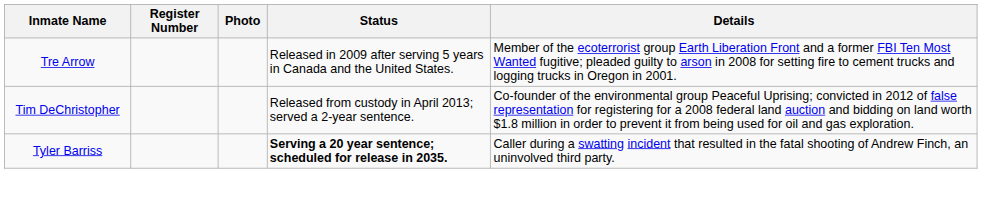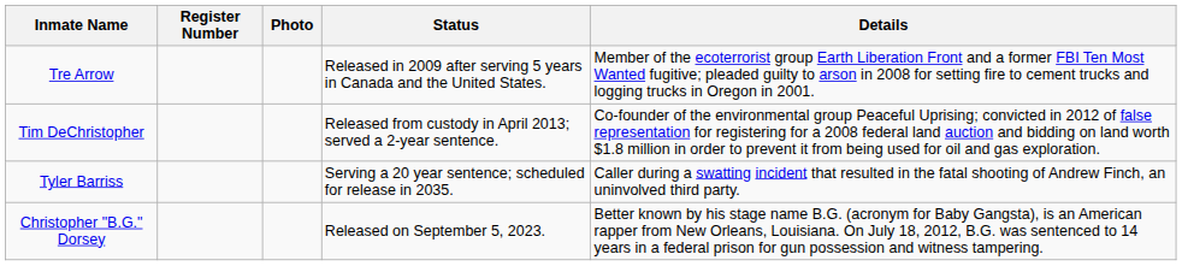 <table class="wikitable sortable">
 <tr>
 <th width=13%>Inmate Name</th>
 <th width=9%>Register Number</th>
 <th width=5%>Photo</th>
 <th width=23%>Status</th>
 <th width=55%>Details</th>
 </tr>
 <tr>
 <td align="center"><a href='#'>Tre Arrow</a></td>
 <td align="center"></td>
 <td></td>
 <td>Released in 2009 after serving 5 years in Canada and the United States.</td>
 <td>Member of the <a href='#'>ecoterrorist</a> group <a href='#'>Earth Liberation Front</a> and a former <a href='#'>FBI Ten Most Wanted</a> fugitive; pleaded guilty to <a href='#'>arson</a> in 2008 for setting fire to cement trucks and logging trucks in Oregon in 2001.</td>
 </tr>
 <tr>
 <td align="center"><a href='#'>Tim DeChristopher</a></td>
 <td align="center"></td>
 <td style="text-align:center;"></td>
 <td>Released from custody in April 2013; served a 2-year sentence.</td>
 <td>Co-founder of the environmental group Peaceful Uprising; convicted in 2012 of <a href='#'>false representation</a> for registering for a 2008 federal land <a href='#'>auction</a> and bidding on land worth $1.8 million in order to prevent it from being used for oil and gas exploration.</td>
 </tr>
 <tr>
 <td align="center"><a href='#'>Tyler Barriss</a></td>
 <td align="center"></td>
 <td></td>
-<td><strong>Serving a 20 year sentence; scheduled for release in 2035.</strong></td>
+<td>Serving a 20 year sentence; scheduled for release in 2035.</td>
 <td>Caller during a <a href='#'>swatting</a> <a href='#'>incident</a> that resulted in the fatal shooting of Andrew Finch, an uninvolved third party.</td>
 </tr>
+<tr>
+<td align="center"><a href='#'>Christopher "B.G." Dorsey</a></td>
+<td align="center"></td>
+<td></td>
+<td>Released on September 5, 2023.</td>
+<td>Better known by his stage name B.G. (acronym for Baby Gangsta), is an American rapper from New Orleans, Louisiana. On July 18, 2012, B.G. was sentenced to 14 years in a federal prison for gun possession and witness tampering.</td>
+</tr>
 </table>
